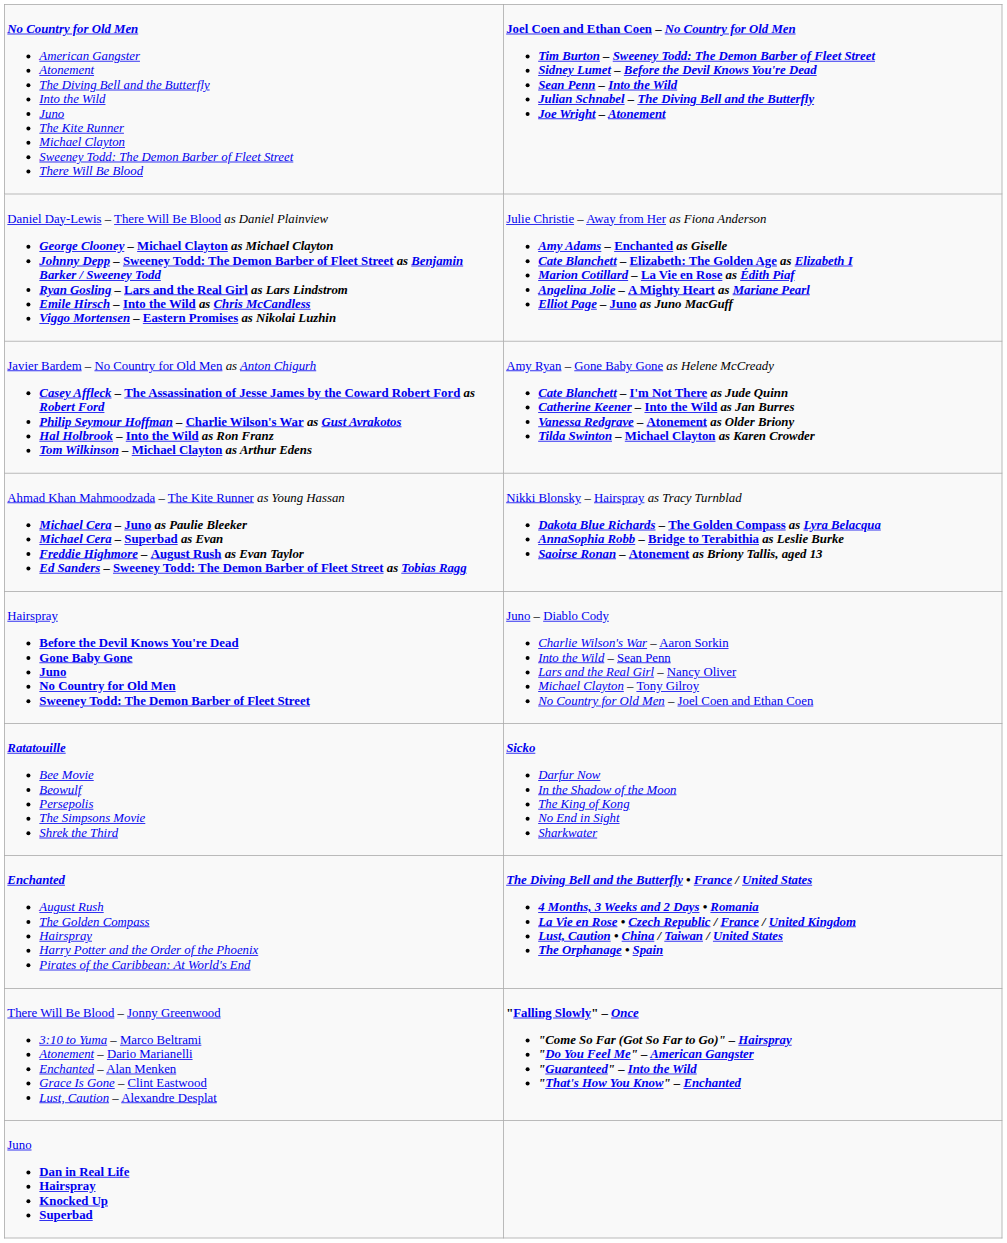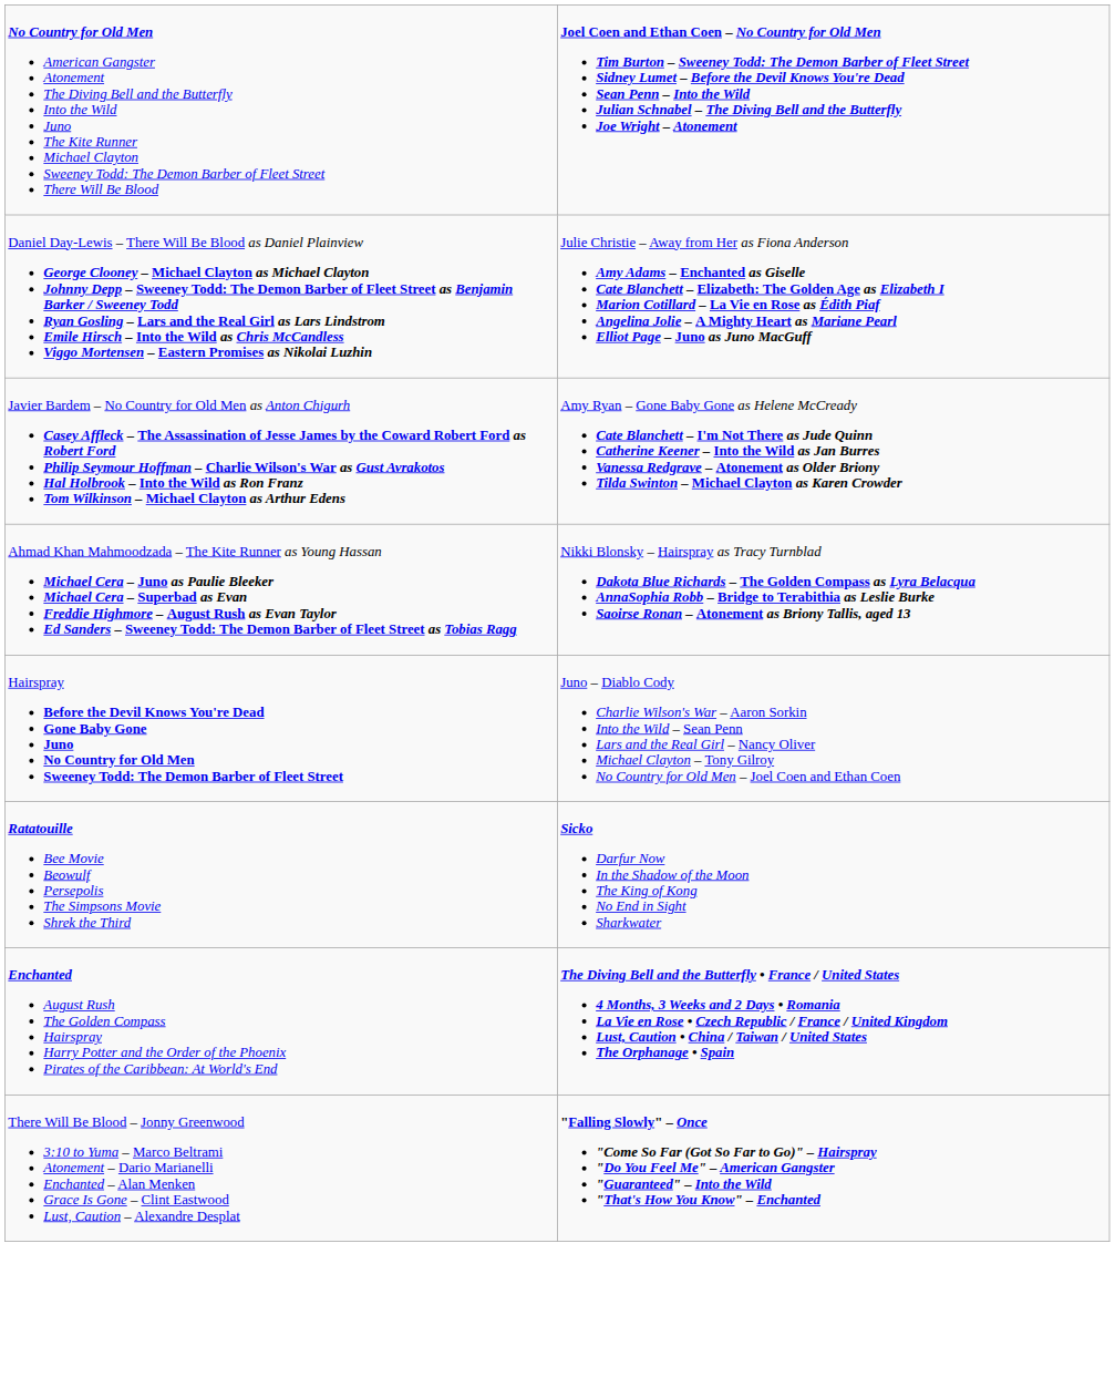 <table class=wikitable>
 <tr>
 <td valign="top" width="50%"><br><strong><em><a href='#'>No Country for Old Men</a></em></strong><ul><li><em><a href='#'>American Gangster</a></em></li><li><em><a href='#'>Atonement</a></em></li><li><em><a href='#'>The Diving Bell and the Butterfly</a></em></li><li><em><a href='#'>Into the Wild</a></em></li><li><em><a href='#'>Juno</a></em></li><li><em><a href='#'>The Kite Runner</a></em></li><li><em><a href='#'>Michael Clayton</a></em></li><li><em><a href='#'>Sweeney Todd: The Demon Barber of Fleet Street</a></em></li><li><em><a href='#'>There Will Be Blood</a></em></li></ul></td>
 <td valign="top" width="50%"><br><strong><a href='#'>Joel Coen and Ethan Coen</a> – <em><a href='#'>No Country for Old Men</a><strong><em><ul><li><a href='#'>Tim Burton</a> – </em><a href='#'>Sweeney Todd: The Demon Barber of Fleet Street</a><em></li><li><a href='#'>Sidney Lumet</a> – </em><a href='#'>Before the Devil Knows You're Dead</a><em></li><li><a href='#'>Sean Penn</a> – </em><a href='#'>Into the Wild</a><em></li><li><a href='#'>Julian Schnabel</a> – </em><a href='#'>The Diving Bell and the Butterfly</a><em></li><li><a href='#'>Joe Wright</a> – </em><a href='#'>Atonement</a><em></li></ul></td>
 </tr>
 <tr>
 <td valign="top" width="50%"><br></strong><a href='#'>Daniel Day-Lewis</a> – </em><a href='#'>There Will Be Blood</a><em> as Daniel Plainview<strong><ul><li><a href='#'>George Clooney</a> – </em><a href='#'>Michael Clayton</a><em> as Michael Clayton</li><li><a href='#'>Johnny Depp</a> – </em><a href='#'>Sweeney Todd: The Demon Barber of Fleet Street</a><em> as <a href='#'>Benjamin Barker / Sweeney Todd</a></li><li><a href='#'>Ryan Gosling</a> – </em><a href='#'>Lars and the Real Girl</a><em> as Lars Lindstrom</li><li><a href='#'>Emile Hirsch</a> – </em><a href='#'>Into the Wild</a><em> as <a href='#'>Chris McCandless</a></li><li><a href='#'>Viggo Mortensen</a> – </em><a href='#'>Eastern Promises</a><em> as Nikolai Luzhin</li></ul></td>
 <td valign="top" width="50%"><br></strong><a href='#'>Julie Christie</a> – </em><a href='#'>Away from Her</a><em> as Fiona Anderson<strong><ul><li><a href='#'>Amy Adams</a> – </em><a href='#'>Enchanted</a><em> as Giselle</li><li><a href='#'>Cate Blanchett</a> – </em><a href='#'>Elizabeth: The Golden Age</a><em> as <a href='#'>Elizabeth I</a></li><li><a href='#'>Marion Cotillard</a> – </em><a href='#'>La Vie en Rose</a><em> as <a href='#'>Édith Piaf</a></li><li><a href='#'>Angelina Jolie</a> – </em><a href='#'>A Mighty Heart</a><em> as <a href='#'>Mariane Pearl</a></li><li><a href='#'>Elliot Page</a> – </em><a href='#'>Juno</a><em> as Juno MacGuff</li></ul></td>
 </tr>
 <tr>
 <td valign="top" width="50%"><br></strong><a href='#'>Javier Bardem</a> – </em><a href='#'>No Country for Old Men</a><em> as <a href='#'>Anton Chigurh</a><strong><ul><li><a href='#'>Casey Affleck</a> – </em><a href='#'>The Assassination of Jesse James by the Coward Robert Ford</a><em> as <a href='#'>Robert Ford</a></li><li><a href='#'>Philip Seymour Hoffman</a> – </em><a href='#'>Charlie Wilson's War</a><em> as <a href='#'>Gust Avrakotos</a></li><li><a href='#'>Hal Holbrook</a> – </em><a href='#'>Into the Wild</a><em> as Ron Franz</li><li><a href='#'>Tom Wilkinson</a> – </em><a href='#'>Michael Clayton</a><em> as Arthur Edens</li></ul></td>
 <td valign="top" width="50%"><br></strong><a href='#'>Amy Ryan</a> – </em><a href='#'>Gone Baby Gone</a><em> as Helene McCready<strong><ul><li><a href='#'>Cate Blanchett</a> – </em><a href='#'>I'm Not There</a><em> as Jude Quinn</li><li><a href='#'>Catherine Keener</a> – </em><a href='#'>Into the Wild</a><em> as Jan Burres</li><li><a href='#'>Vanessa Redgrave</a> – </em><a href='#'>Atonement</a><em> as Older Briony</li><li><a href='#'>Tilda Swinton</a> – </em><a href='#'>Michael Clayton</a><em> as Karen Crowder</li></ul></td>
 </tr>
 <tr>
 <td valign="top" width="50%"><br></strong><a href='#'>Ahmad Khan Mahmoodzada</a> – </em><a href='#'>The Kite Runner</a><em> as Young Hassan<strong><ul><li><a href='#'>Michael Cera</a> – </em><a href='#'>Juno</a><em> as Paulie Bleeker</li><li><a href='#'>Michael Cera</a> – </em><a href='#'>Superbad</a><em> as Evan</li><li><a href='#'>Freddie Highmore</a> – </em><a href='#'>August Rush</a><em> as Evan Taylor</li><li><a href='#'>Ed Sanders</a> – </em><a href='#'>Sweeney Todd: The Demon Barber of Fleet Street</a><em> as <a href='#'>Tobias Ragg</a></li></ul></td>
 <td valign="top" width="50%"><br></strong><a href='#'>Nikki Blonsky</a> – </em><a href='#'>Hairspray</a><em> as Tracy Turnblad<strong><ul><li><a href='#'>Dakota Blue Richards</a> – </em><a href='#'>The Golden Compass</a><em> as <a href='#'>Lyra Belacqua</a></li><li><a href='#'>AnnaSophia Robb</a> – </em><a href='#'>Bridge to Terabithia</a><em> as Leslie Burke</li><li><a href='#'>Saoirse Ronan</a> – </em><a href='#'>Atonement</a><em> as Briony Tallis, aged 13</li></ul></td>
 </tr>
 <tr>
 <td valign="top" width="50%"><br></em></strong><a href='#'>Hairspray</a><strong><em><ul><li></em><a href='#'>Before the Devil Knows You're Dead</a><em></li><li></em><a href='#'>Gone Baby Gone</a><em></li><li></em><a href='#'>Juno</a><em></li><li></em><a href='#'>No Country for Old Men</a><em></li><li></em><a href='#'>Sweeney Todd: The Demon Barber of Fleet Street</a><em></li></ul></td>
 <td valign="top" width="50%"><br></em></strong><a href='#'>Juno</a></em> – <a href='#'>Diablo Cody</a></strong><ul><li><em><a href='#'>Charlie Wilson's War</a></em> – <a href='#'>Aaron Sorkin</a></li><li><em><a href='#'>Into the Wild</a></em> – <a href='#'>Sean Penn</a></li><li><em><a href='#'>Lars and the Real Girl</a></em> – <a href='#'>Nancy Oliver</a></li><li><em><a href='#'>Michael Clayton</a></em> – <a href='#'>Tony Gilroy</a></li><li><em><a href='#'>No Country for Old Men</a></em> – <a href='#'>Joel Coen and Ethan Coen</a></li></ul></td>
 </tr>
 <tr>
 <td valign="top" width="50%"><br><strong><em><a href='#'>Ratatouille</a></em></strong><ul><li><em><a href='#'>Bee Movie</a></em></li><li><em><a href='#'>Beowulf</a></em></li><li><em><a href='#'>Persepolis</a></em></li><li><em><a href='#'>The Simpsons Movie</a></em></li><li><em><a href='#'>Shrek the Third</a></em></li></ul></td>
 <td valign="top" width="50%"><br><strong><em><a href='#'>Sicko</a></em></strong><ul><li><em><a href='#'>Darfur Now</a></em></li><li><em><a href='#'>In the Shadow of the Moon</a></em></li><li><em><a href='#'>The King of Kong</a></em></li><li><em><a href='#'>No End in Sight</a></em></li><li><em><a href='#'>Sharkwater</a></em></li></ul></td>
 </tr>
 <tr>
 <td valign="top" width="50%"><br><strong><em><a href='#'>Enchanted</a></em></strong><ul><li><em><a href='#'>August Rush</a></em></li><li><em><a href='#'>The Golden Compass</a></em></li><li><em><a href='#'>Hairspray</a></em></li><li><em><a href='#'>Harry Potter and the Order of the Phoenix</a></em></li><li><em><a href='#'>Pirates of the Caribbean: At World's End</a></em></li></ul></td>
 <td valign="top" width="50%"><br><strong><em><a href='#'>The Diving Bell and the Butterfly</a><em> • <a href='#'>France</a> / <a href='#'>United States</a><strong><ul><li></em><a href='#'>4 Months, 3 Weeks and 2 Days</a><em> • <a href='#'>Romania</a></li><li></em><a href='#'>La Vie en Rose</a><em> • <a href='#'>Czech Republic</a> / <a href='#'>France</a> / <a href='#'>United Kingdom</a></li><li></em><a href='#'>Lust, Caution</a><em> • <a href='#'>China</a> / <a href='#'>Taiwan</a> / <a href='#'>United States</a></li><li></em><a href='#'>The Orphanage</a><em> • <a href='#'>Spain</a></li></ul></td>
 </tr>
 <tr>
 <td valign="top" width="50%"><br></em></strong><a href='#'>There Will Be Blood</a></em> – <a href='#'>Jonny Greenwood</a></strong><ul><li><em><a href='#'>3:10 to Yuma</a></em> – <a href='#'>Marco Beltrami</a></li><li><em><a href='#'>Atonement</a></em> – <a href='#'>Dario Marianelli</a></li><li><em><a href='#'>Enchanted</a></em> – <a href='#'>Alan Menken</a></li><li><em><a href='#'>Grace Is Gone</a></em> – <a href='#'>Clint Eastwood</a></li><li><em><a href='#'>Lust, Caution</a></em> – <a href='#'>Alexandre Desplat</a></li></ul></td>
 <td valign="top" width="50%"><br><strong>"<a href='#'>Falling Slowly</a>" – <em><a href='#'>Once</a><strong><em><ul><li>"Come So Far (Got So Far to Go)" – </em><a href='#'>Hairspray</a><em></li><li>"<a href='#'>Do You Feel Me</a>" – </em><a href='#'>American Gangster</a><em></li><li>"<a href='#'>Guaranteed</a>" – </em><a href='#'>Into the Wild</a><em></li><li>"<a href='#'>That's How You Know</a>" – </em><a href='#'>Enchanted</a><em></li></ul></td>
 </tr>
-<tr>
-<td valign="top" width="50%"><br></em></strong><a href='#'>Juno</a><strong><em><ul><li></em><a href='#'>Dan in Real Life</a><em></li><li></em><a href='#'>Hairspray</a><em></li><li></em><a href='#'>Knocked Up</a><em></li><li></em><a href='#'>Superbad</a><em></li></ul></td>
-<td valign="top" width="50%"></td>
-</tr>
 </table>
